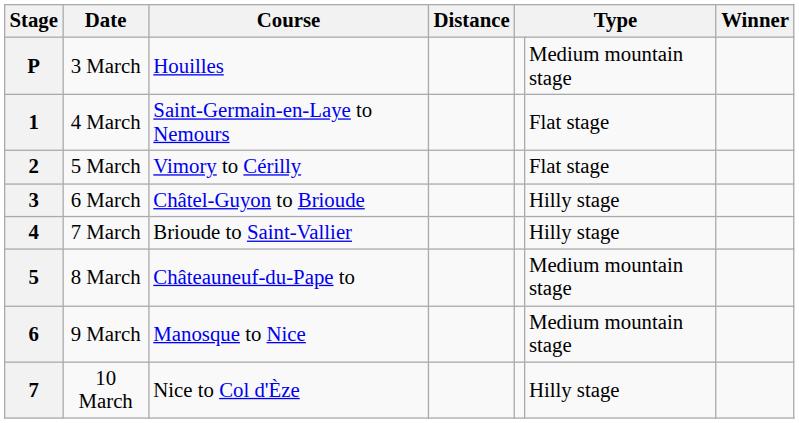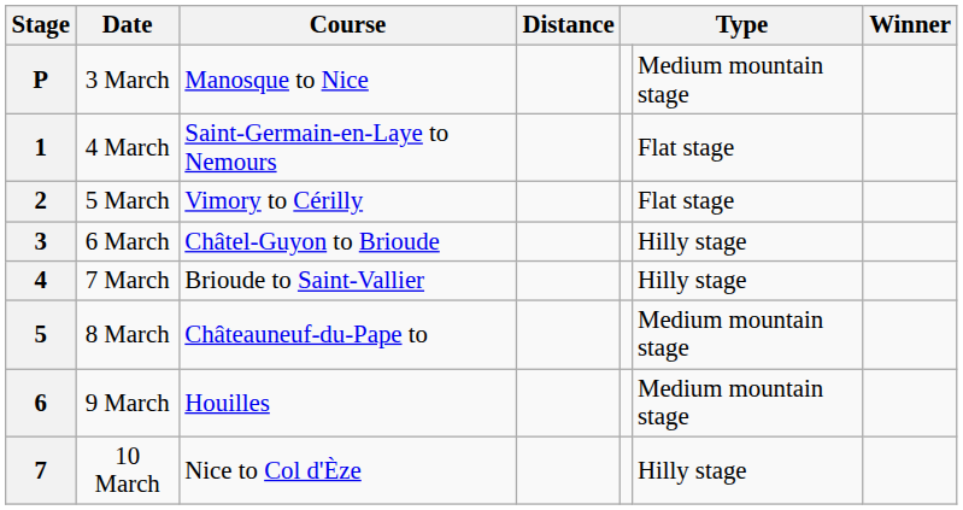 <table class="wikitable">
 <tr>
 <th scope="col">Stage</th>
 <th scope="col">Date</th>
 <th scope="col">Course</th>
 <th scope="col">Distance</th>
 <th scope="col" colspan="2">Type</th>
 <th scope=col>Winner</th>
 </tr>
 <tr>
 <th scope="row" style="text-align:center;">P</th>
 <td style="text-align:center;">3 March</td>
-<td><a href='#'>Houilles</a></td>
+<td><a href='#'>Manosque</a> to <a href='#'>Nice</a></td>
 <td style="text-align:center;"></td>
 <td></td>
 <td>Medium mountain stage</td>
 <td></td>
 </tr>
 <tr>
 <th scope="row" style="text-align:center;">1</th>
 <td style="text-align:center;">4 March</td>
 <td><a href='#'>Saint-Germain-en-Laye</a> to <a href='#'>Nemours</a></td>
 <td style="text-align:center;"></td>
 <td></td>
 <td>Flat stage</td>
 <td></td>
 </tr>
 <tr>
 <th scope="row" style="text-align:center;">2</th>
 <td style="text-align:center;">5 March</td>
 <td><a href='#'>Vimory</a> to <a href='#'>Cérilly</a></td>
 <td style="text-align:center;"></td>
 <td></td>
 <td>Flat stage</td>
 <td></td>
 </tr>
 <tr>
 <th scope="row" style="text-align:center;">3</th>
 <td style="text-align:center;">6 March</td>
 <td><a href='#'>Châtel-Guyon</a> to <a href='#'>Brioude</a></td>
 <td style="text-align:center;"></td>
 <td></td>
 <td>Hilly stage</td>
 <td></td>
 </tr>
 <tr>
 <th scope="row" style="text-align:center;">4</th>
 <td style="text-align:center;">7 March</td>
 <td>Brioude to <a href='#'>Saint-Vallier</a></td>
 <td style="text-align:center;"></td>
 <td></td>
 <td>Hilly stage</td>
 <td></td>
 </tr>
 <tr>
 <th scope="row" style="text-align:center;">5</th>
 <td style="text-align:center;">8 March</td>
 <td><a href='#'>Châteauneuf-du-Pape</a> to </td>
 <td style="text-align:center;"></td>
 <td></td>
 <td>Medium mountain stage</td>
 <td></td>
 </tr>
 <tr>
 <th scope="row" style="text-align:center;">6</th>
 <td style="text-align:center;">9 March</td>
-<td><a href='#'>Manosque</a> to <a href='#'>Nice</a></td>
+<td><a href='#'>Houilles</a></td>
 <td style="text-align:center;"></td>
 <td></td>
 <td>Medium mountain stage</td>
 <td></td>
 </tr>
 <tr>
 <th scope="row" style="text-align:center;">7</th>
 <td style="text-align:center;">10 March</td>
 <td>Nice to <a href='#'>Col d'Èze</a></td>
 <td style="text-align:center;"></td>
 <td></td>
 <td>Hilly stage</td>
 <td></td>
 </tr>
 </table>
